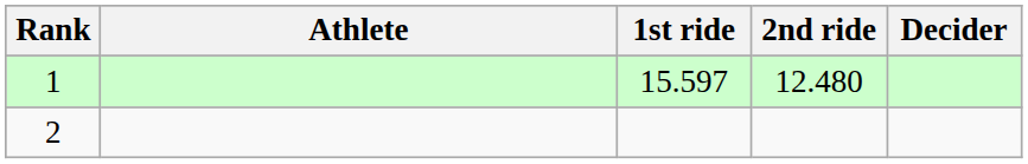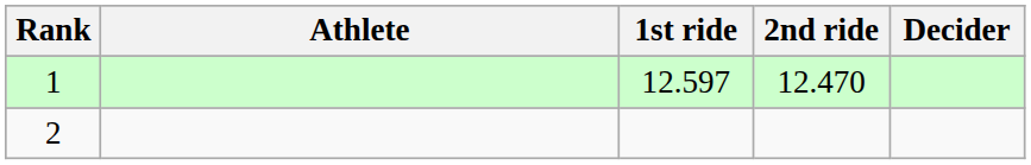 <table class=wikitable style="text-align:center">
 <tr>
 <th width=40>Rank</th>
 <th width=250>Athlete</th>
 <th width=60>1st ride</th>
 <th width=60>2nd ride</th>
 <th width=60>Decider</th>
 </tr>
 <tr bgcolor=ccffcc>
 <td>1</td>
 <td align=left></td>
-<td>15.597</td>
-<td>12.480</td>
+<td>12.597</td>
+<td>12.470</td>
 <td></td>
 </tr>
 <tr>
 <td>2</td>
 <td align=left></td>
 <td></td>
 <td></td>
 <td></td>
 </tr>
 </table>
